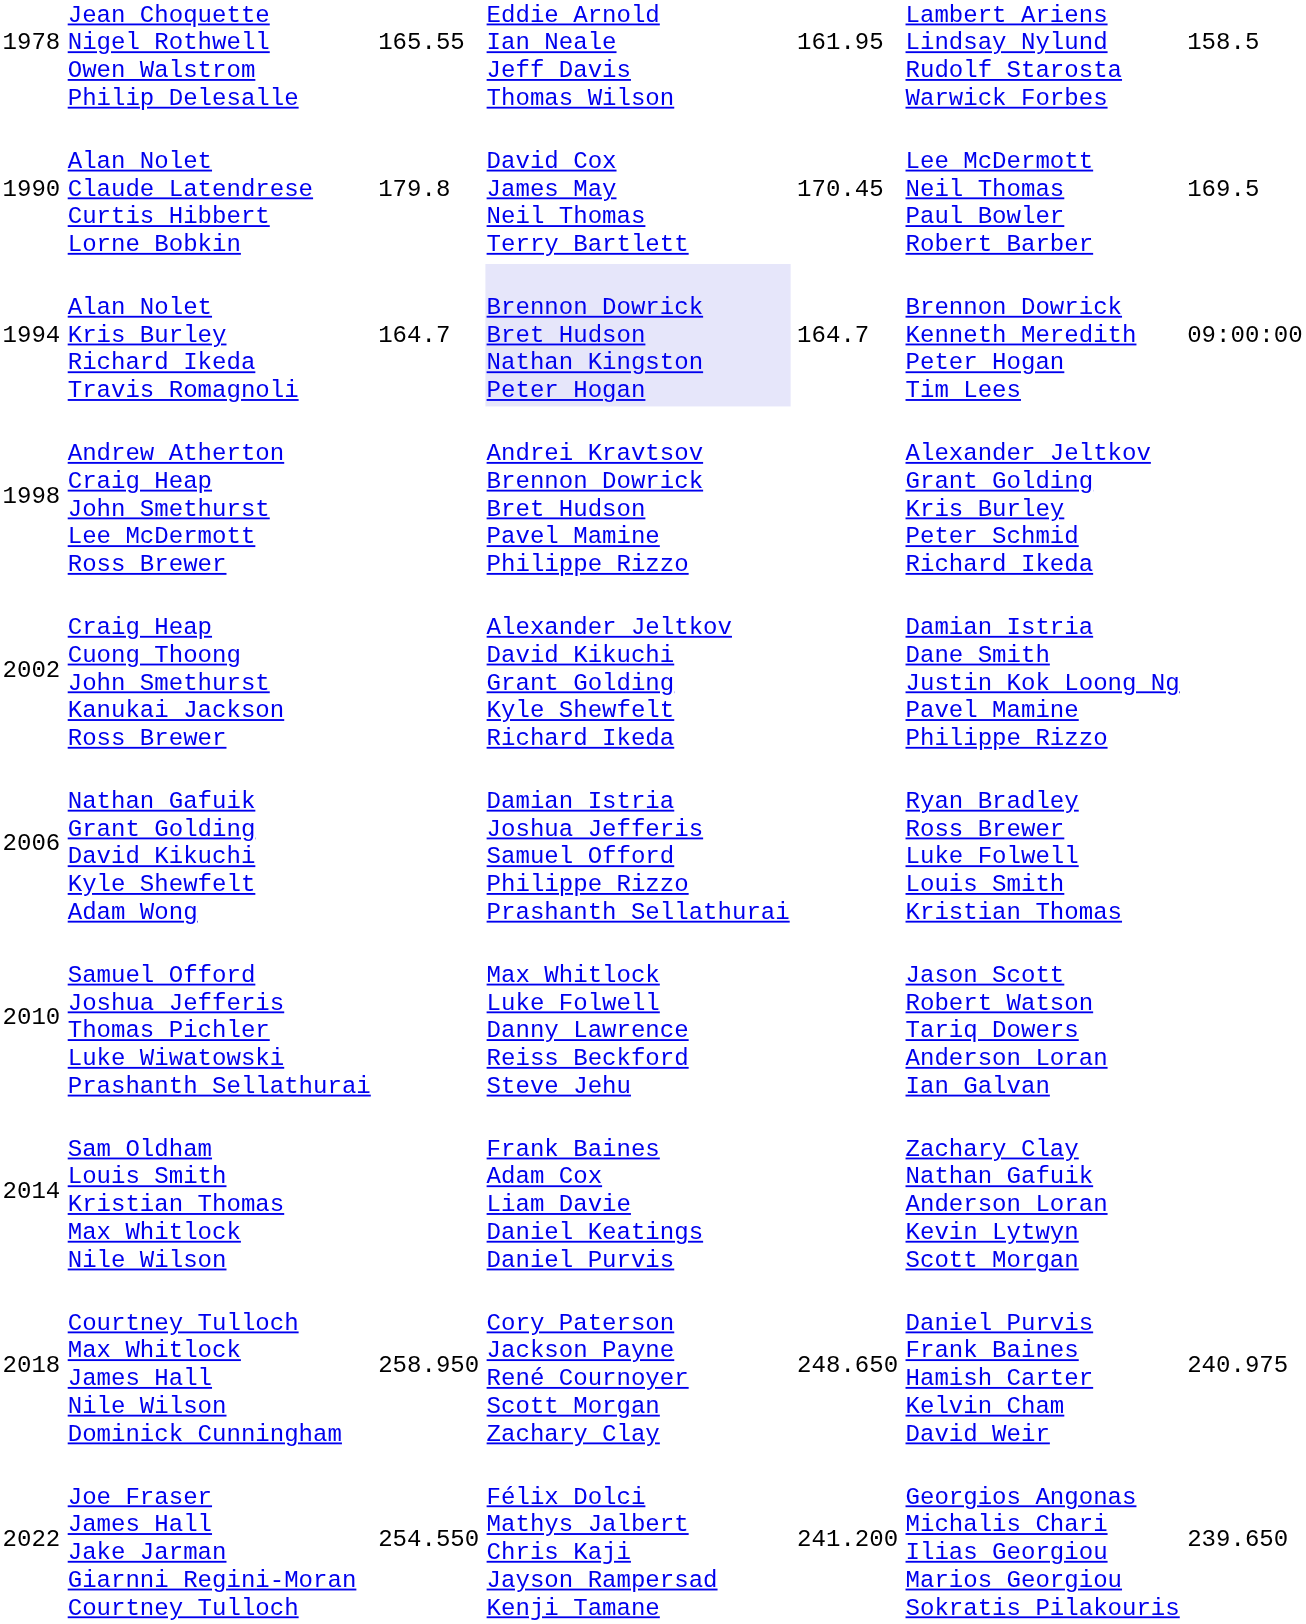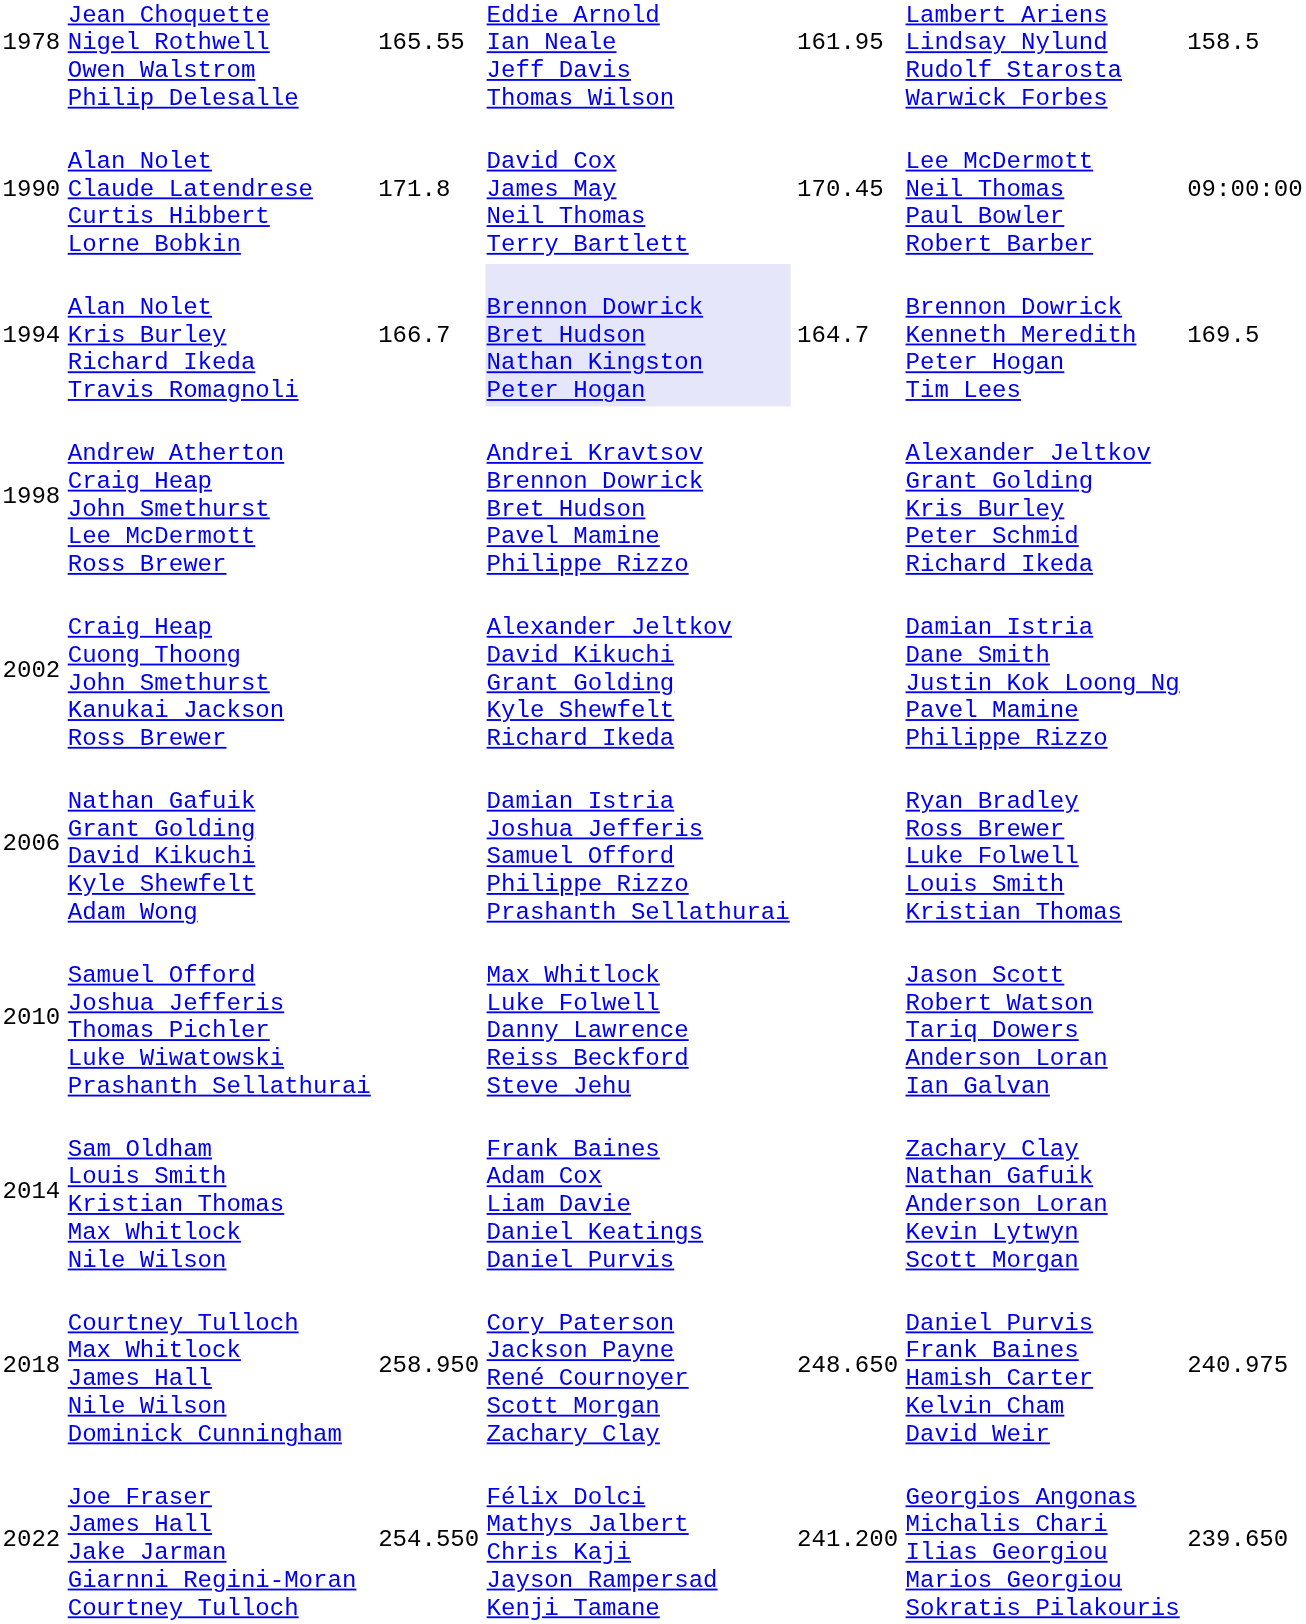 <table>
 <tr>
 <td>1978</td>
 <td><br><a href='#'>Jean Choquette</a><br><a href='#'>Nigel Rothwell</a><br><a href='#'>Owen Walstrom</a><br><a href='#'>Philip Delesalle</a></td>
 <td>165.55</td>
 <td><br><a href='#'>Eddie Arnold</a><br><a href='#'>Ian Neale</a><br><a href='#'>Jeff Davis</a><br><a href='#'>Thomas Wilson</a></td>
 <td>161.95</td>
 <td><br><a href='#'>Lambert Ariens</a><br><a href='#'>Lindsay Nylund</a><br><a href='#'>Rudolf Starosta</a><br><a href='#'>Warwick Forbes</a></td>
 <td>158.5</td>
 </tr>
 <tr>
 <td>1990</td>
 <td><br><a href='#'>Alan Nolet</a><br><a href='#'>Claude Latendrese</a><br><a href='#'>Curtis Hibbert</a><br><a href='#'>Lorne Bobkin</a></td>
-<td>179.8</td>
+<td>171.8</td>
 <td><br><a href='#'>David Cox</a><br><a href='#'>James May</a><br><a href='#'>Neil Thomas</a><br><a href='#'>Terry Bartlett</a></td>
 <td>170.45</td>
 <td><br><a href='#'>Lee McDermott</a><br><a href='#'>Neil Thomas</a><br><a href='#'>Paul Bowler</a><br><a href='#'>Robert Barber</a></td>
-<td>169.5</td>
+<td>09:00:00</td>
 </tr>
 <tr>
 <td>1994</td>
 <td><br><a href='#'>Alan Nolet</a><br><a href='#'>Kris Burley</a><br><a href='#'>Richard Ikeda</a><br><a href='#'>Travis Romagnoli</a></td>
-<td>164.7</td>
+<td>166.7</td>
 <td style="background: lavender;"><br><a href='#'>Brennon Dowrick</a><br><a href='#'>Bret Hudson</a><br><a href='#'>Nathan Kingston</a><br><a href='#'>Peter Hogan</a></td>
 <td>164.7</td>
 <td><br><a href='#'>Brennon Dowrick</a><br><a href='#'>Kenneth Meredith</a><br><a href='#'>Peter Hogan</a><br><a href='#'>Tim Lees</a></td>
-<td>09:00:00</td>
+<td>169.5</td>
 </tr>
 <tr>
 <td>1998</td>
 <td><br><a href='#'>Andrew Atherton</a><br><a href='#'>Craig Heap</a><br><a href='#'>John Smethurst</a><br><a href='#'>Lee McDermott</a><br><a href='#'>Ross Brewer</a></td>
 <td></td>
 <td><br><a href='#'>Andrei Kravtsov</a><br><a href='#'>Brennon Dowrick</a><br><a href='#'>Bret Hudson</a><br><a href='#'>Pavel Mamine</a><br><a href='#'>Philippe Rizzo</a></td>
 <td></td>
 <td><br><a href='#'>Alexander Jeltkov</a><br><a href='#'>Grant Golding</a><br><a href='#'>Kris Burley</a><br><a href='#'>Peter Schmid</a><br><a href='#'>Richard Ikeda</a></td>
 <td></td>
 </tr>
 <tr>
 <td>2002</td>
 <td><br><a href='#'>Craig Heap</a><br><a href='#'>Cuong Thoong</a><br><a href='#'>John Smethurst</a><br><a href='#'>Kanukai Jackson</a><br><a href='#'>Ross Brewer</a></td>
 <td></td>
 <td><br><a href='#'>Alexander Jeltkov</a><br><a href='#'>David Kikuchi</a><br><a href='#'>Grant Golding</a><br><a href='#'>Kyle Shewfelt</a><br><a href='#'>Richard Ikeda</a></td>
 <td></td>
 <td><br><a href='#'>Damian Istria</a><br><a href='#'>Dane Smith</a><br><a href='#'>Justin Kok Loong Ng</a><br><a href='#'>Pavel Mamine</a><br><a href='#'>Philippe Rizzo</a></td>
 <td></td>
 </tr>
 <tr>
 <td>2006</td>
 <td><br><a href='#'>Nathan Gafuik</a><br><a href='#'>Grant Golding</a><br><a href='#'>David Kikuchi</a><br><a href='#'>Kyle Shewfelt</a><br><a href='#'>Adam Wong</a></td>
 <td></td>
 <td><br><a href='#'>Damian Istria</a><br><a href='#'>Joshua Jefferis</a><br><a href='#'>Samuel Offord</a><br><a href='#'>Philippe Rizzo</a><br><a href='#'>Prashanth Sellathurai</a></td>
 <td></td>
 <td><br><a href='#'>Ryan Bradley</a><br><a href='#'>Ross Brewer</a><br><a href='#'>Luke Folwell</a><br><a href='#'>Louis Smith</a><br><a href='#'>Kristian Thomas</a></td>
 <td></td>
 </tr>
 <tr>
 <td>2010<br></td>
 <td><br><a href='#'>Samuel Offord</a><br><a href='#'>Joshua Jefferis</a><br><a href='#'>Thomas Pichler</a><br><a href='#'>Luke Wiwatowski</a><br><a href='#'>Prashanth Sellathurai</a></td>
 <td></td>
 <td><br><a href='#'>Max Whitlock</a><br><a href='#'>Luke Folwell</a><br><a href='#'>Danny Lawrence</a><br><a href='#'>Reiss Beckford</a><br><a href='#'>Steve Jehu</a></td>
 <td></td>
 <td><br><a href='#'>Jason Scott</a><br><a href='#'>Robert Watson</a><br><a href='#'>Tariq Dowers</a><br><a href='#'>Anderson Loran</a><br><a href='#'>Ian Galvan</a></td>
 <td></td>
 </tr>
 <tr>
 <td>2014<br></td>
 <td><br><a href='#'>Sam Oldham</a><br><a href='#'>Louis Smith</a><br><a href='#'>Kristian Thomas</a><br><a href='#'>Max Whitlock</a><br><a href='#'>Nile Wilson</a></td>
 <td></td>
 <td><br><a href='#'>Frank Baines</a><br><a href='#'>Adam Cox</a><br><a href='#'>Liam Davie</a><br><a href='#'>Daniel Keatings</a><br><a href='#'>Daniel Purvis</a></td>
 <td></td>
 <td><br><a href='#'>Zachary Clay</a><br><a href='#'>Nathan Gafuik</a><br><a href='#'>Anderson Loran</a><br><a href='#'>Kevin Lytwyn</a><br><a href='#'>Scott Morgan</a></td>
 <td></td>
 </tr>
 <tr>
 <td>2018<br></td>
 <td><br><a href='#'>Courtney Tulloch</a><br><a href='#'>Max Whitlock</a><br><a href='#'>James Hall</a><br><a href='#'>Nile Wilson</a><br><a href='#'>Dominick Cunningham</a></td>
 <td>258.950</td>
 <td><br><a href='#'>Cory Paterson</a><br><a href='#'>Jackson Payne</a><br><a href='#'>René Cournoyer</a><br><a href='#'>Scott Morgan</a><br><a href='#'>Zachary Clay</a></td>
 <td>248.650</td>
 <td><br><a href='#'>Daniel Purvis</a><br><a href='#'>Frank Baines</a><br><a href='#'>Hamish Carter</a><br><a href='#'>Kelvin Cham</a><br><a href='#'>David Weir</a></td>
 <td>240.975</td>
 </tr>
 <tr>
 <td>2022<br></td>
 <td><br><a href='#'>Joe Fraser</a><br><a href='#'>James Hall</a><br><a href='#'>Jake Jarman</a><br><a href='#'>Giarnni Regini-Moran</a><br><a href='#'>Courtney Tulloch</a></td>
 <td>254.550</td>
 <td><br><a href='#'>Félix Dolci</a><br><a href='#'>Mathys Jalbert</a><br><a href='#'>Chris Kaji</a><br><a href='#'>Jayson Rampersad</a><br><a href='#'>Kenji Tamane</a></td>
 <td>241.200</td>
 <td><br><a href='#'>Georgios Angonas</a><br><a href='#'>Michalis Chari</a><br><a href='#'>Ilias Georgiou</a><br><a href='#'>Marios Georgiou</a><br><a href='#'>Sokratis Pilakouris</a></td>
 <td>239.650</td>
 </tr>
 </table>
